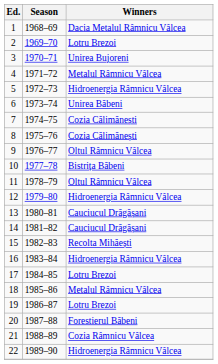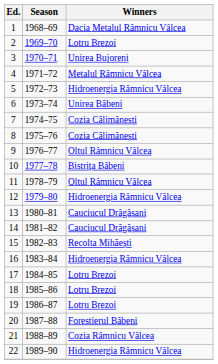 <table class="wikitable" style="font-size:90%">
 <tr>
 <th><abbr>Ed.</abbr></th>
 <th width="60">Season</th>
 <th width="220">Winners</th>
 </tr>
 <tr>
 <td align=center>1</td>
 <td>1968–69</td>
 <td><a href='#'>Dacia Metalul Râmnicu Vâlcea</a></td>
 </tr>
 <tr>
 <td align=center>2</td>
 <td><a href='#'>1969–70</a></td>
 <td><a href='#'>Lotru Brezoi</a></td>
 </tr>
 <tr>
 <td align=center>3</td>
 <td><a href='#'>1970–71</a></td>
 <td><a href='#'>Unirea Bujoreni</a></td>
 </tr>
 <tr>
 <td align=center>4</td>
 <td>1971–72</td>
 <td><a href='#'>Metalul Râmnicu Vâlcea</a></td>
 </tr>
 <tr>
 <td align=center>5</td>
 <td>1972–73</td>
 <td><a href='#'>Hidroenergia Râmnicu Vâlcea</a></td>
 </tr>
 <tr>
 <td align=center>6</td>
 <td>1973–74</td>
 <td><a href='#'>Unirea Băbeni</a></td>
 </tr>
 <tr>
 <td align=center>7</td>
 <td>1974–75</td>
 <td><a href='#'>Cozia Călimănești</a></td>
 </tr>
 <tr>
 <td align=center>8</td>
 <td>1975–76</td>
 <td><a href='#'>Cozia Călimănești</a></td>
 </tr>
 <tr>
 <td align=center>9</td>
 <td>1976–77</td>
 <td><a href='#'>Oltul Râmnicu Vâlcea</a></td>
 </tr>
 <tr>
 <td align=center>10</td>
 <td><a href='#'>1977–78</a></td>
 <td><a href='#'>Bistrița Băbeni</a></td>
 </tr>
 <tr>
 <td align=center>11</td>
 <td>1978–79</td>
 <td><a href='#'>Oltul Râmnicu Vâlcea</a></td>
 </tr>
 <tr>
 <td align=center>12</td>
 <td><a href='#'>1979–80</a></td>
 <td><a href='#'>Hidroenergia Râmnicu Vâlcea</a></td>
 </tr>
 <tr>
 <td align=center>13</td>
 <td>1980–81</td>
 <td><a href='#'>Cauciucul Drăgășani</a></td>
 </tr>
 <tr>
 <td align=center>14</td>
 <td>1981–82</td>
 <td><a href='#'>Cauciucul Drăgășani</a></td>
 </tr>
 <tr>
 <td align=center>15</td>
 <td>1982–83</td>
 <td><a href='#'>Recolta Mihăești</a></td>
 </tr>
 <tr>
 <td align=center>16</td>
 <td>1983–84</td>
 <td><a href='#'>Hidroenergia Râmnicu Vâlcea</a></td>
 </tr>
 <tr>
 <td align=center>17</td>
 <td>1984–85</td>
 <td><a href='#'>Lotru Brezoi</a></td>
 </tr>
 <tr>
 <td align=center>18</td>
 <td>1985–86</td>
-<td><a href='#'>Metalul Râmnicu Vâlcea</a></td>
+<td><a href='#'>Lotru Brezoi</a></td>
 </tr>
 <tr>
 <td align=center>19</td>
 <td>1986–87</td>
 <td><a href='#'>Lotru Brezoi</a></td>
 </tr>
 <tr>
 <td align=center>20</td>
 <td>1987–88</td>
 <td><a href='#'>Forestierul Băbeni</a></td>
 </tr>
 <tr>
 <td align=center>21</td>
 <td>1988–89</td>
 <td><a href='#'>Cozia Râmnicu Vâlcea</a></td>
 </tr>
 <tr>
 <td align=center>22</td>
 <td>1989–90</td>
 <td><a href='#'>Hidroenergia Râmnicu Vâlcea</a></td>
 </tr>
 <tr>
 </tr>
 </table>
